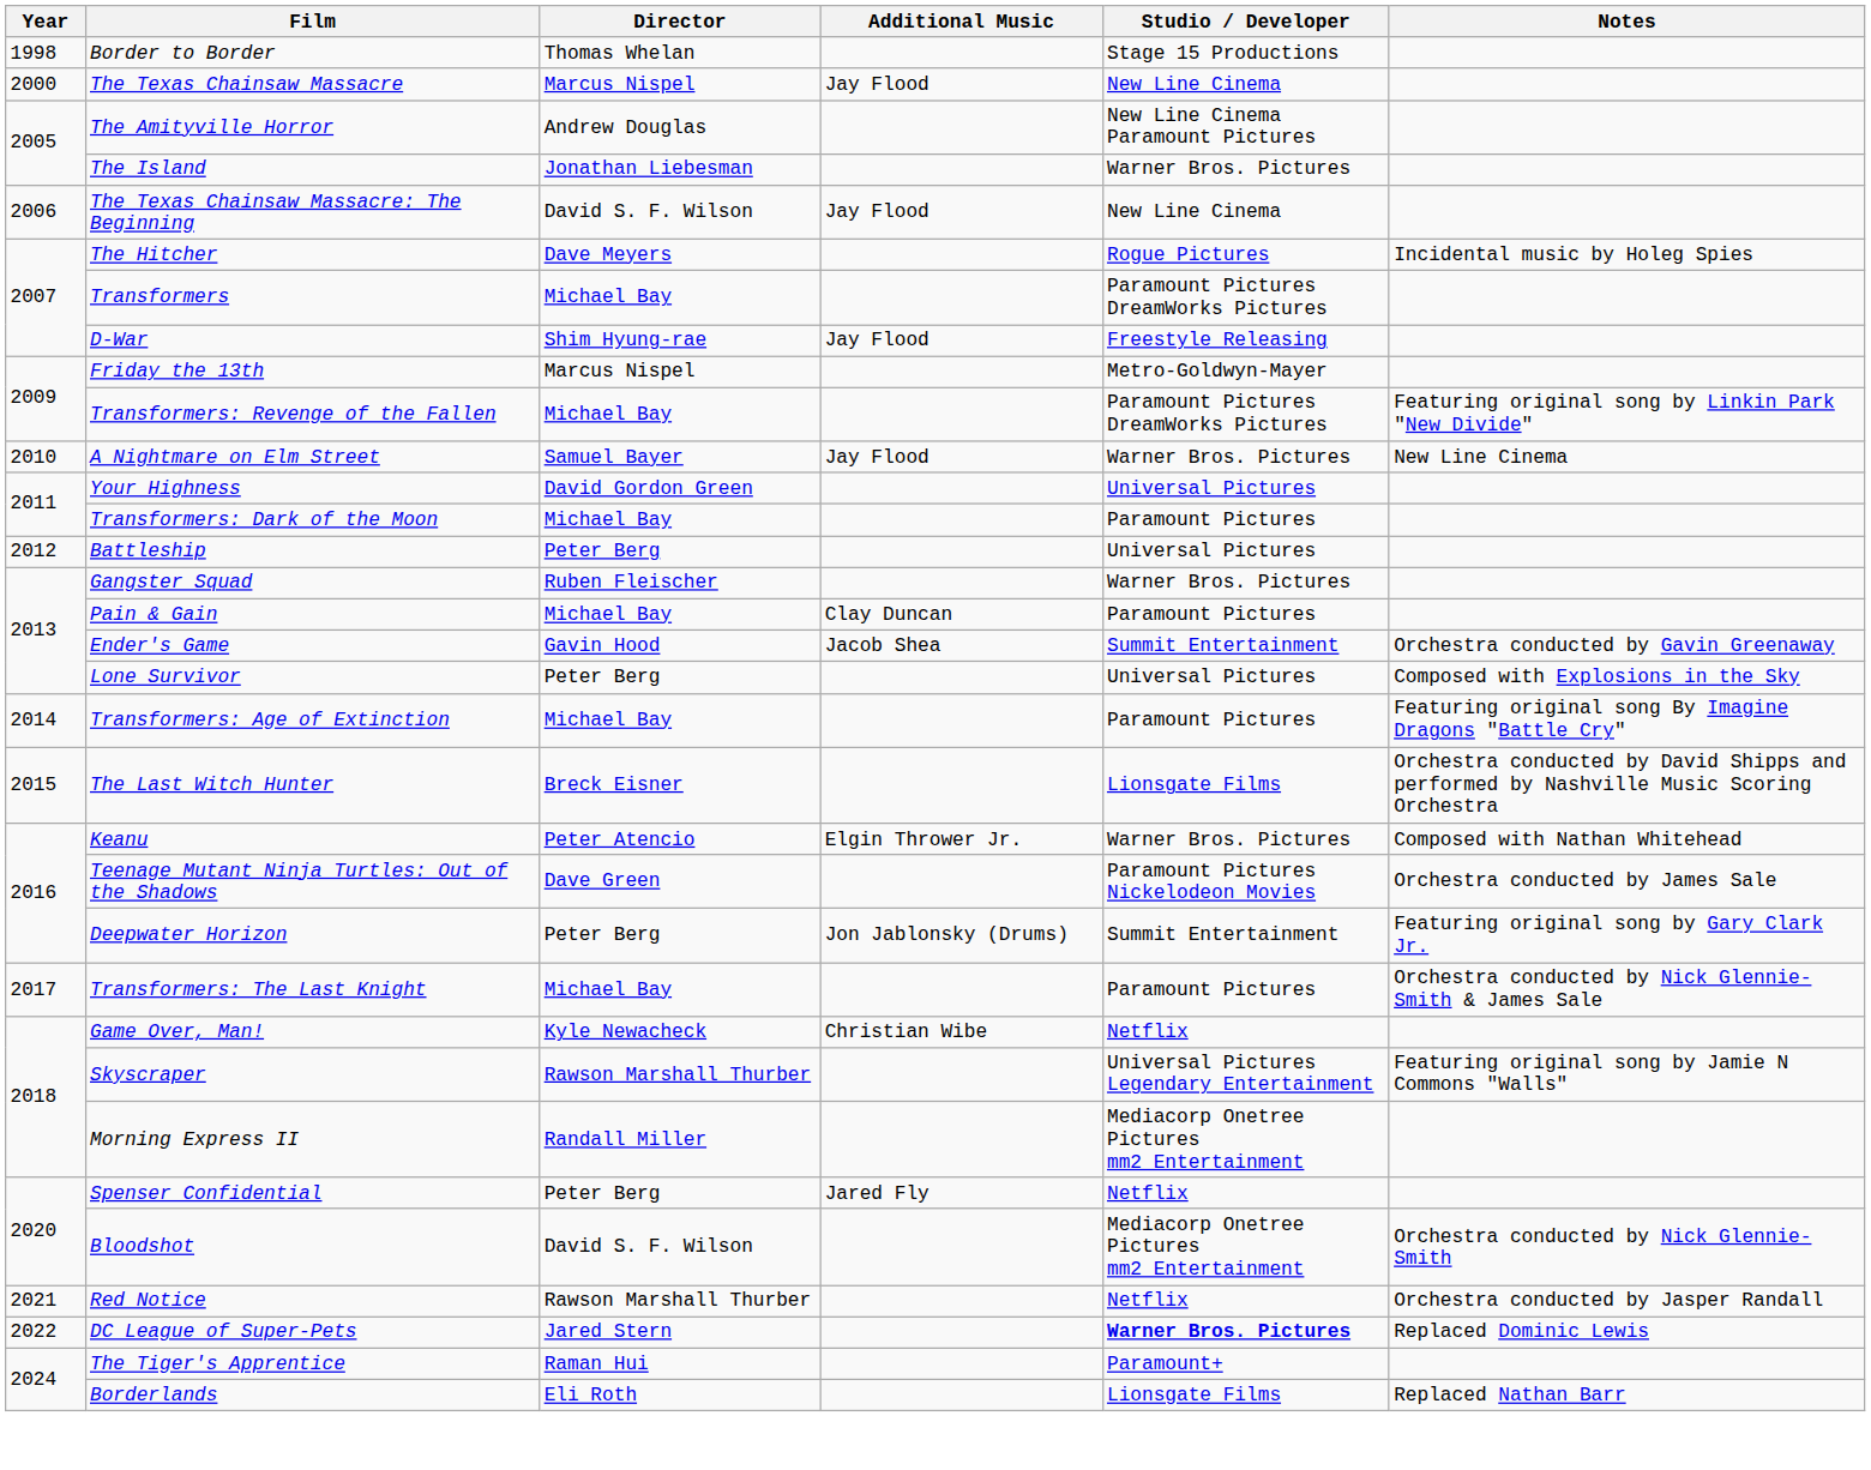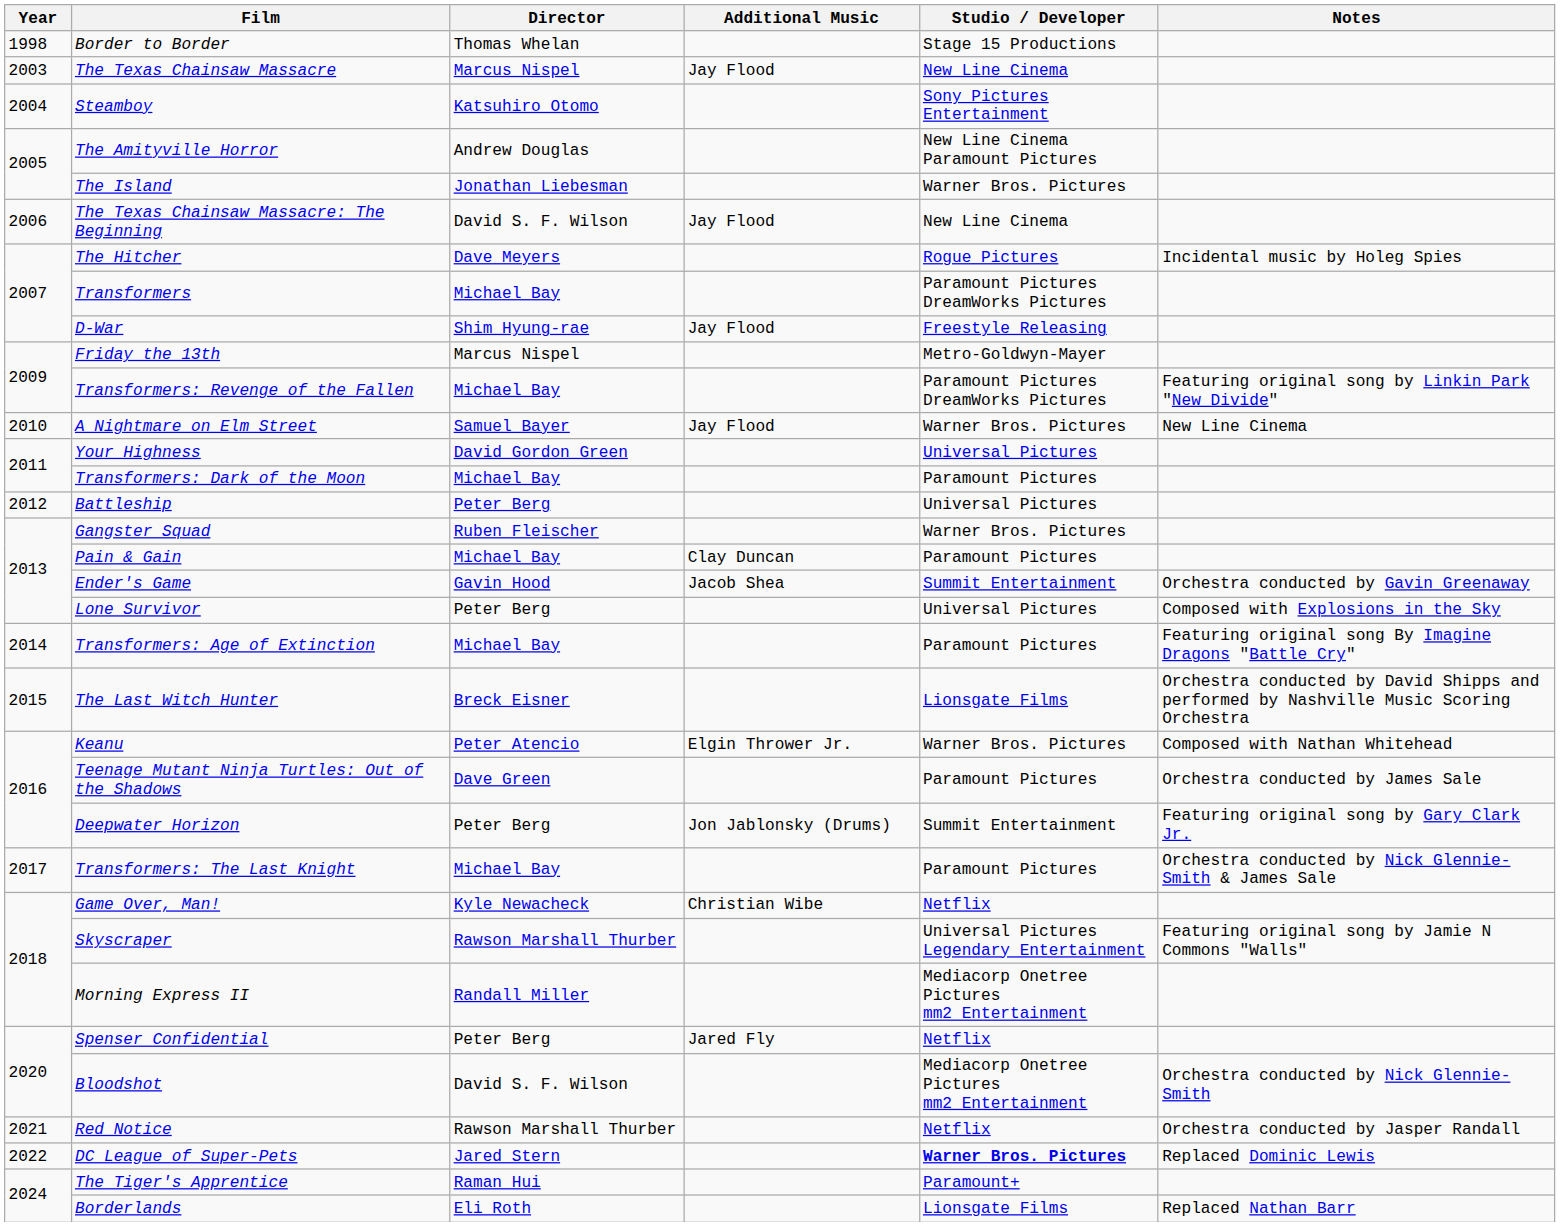 <table class="wikitable sortable">
 <tr>
 <th width="50">Year</th>
 <th style="width:330px;">Film</th>
 <th style="width:200px;">Director</th>
 <th style="width:200px;">Additional Music</th>
 <th style="width:200px;">Studio / Developer</th>
 <th style="width:350px;">Notes</th>
 </tr>
 <tr>
 <td>1998</td>
 <td><em>Border to Border</em></td>
 <td>Thomas Whelan</td>
 <td></td>
 <td>Stage 15 Productions</td>
 <td></td>
 </tr>
 <tr>
-<td>2000</td>
+<td>2003</td>
 <td><em><a href='#'>The Texas Chainsaw Massacre</a></em></td>
 <td><a href='#'>Marcus Nispel</a></td>
 <td>Jay Flood</td>
 <td><a href='#'>New Line Cinema</a></td>
+<td></td>
+</tr>
+<tr>
+<td>2004</td>
+<td><em><a href='#'>Steamboy</a></em></td>
+<td><a href='#'>Katsuhiro Otomo</a></td>
+<td></td>
+<td><a href='#'>Sony Pictures Entertainment</a></td>
 <td></td>
 </tr>
 <tr>
 <td rowspan="2">2005</td>
 <td><em><a href='#'>The Amityville Horror</a></em></td>
 <td>Andrew Douglas</td>
 <td></td>
 <td>New Line Cinema<br>Paramount Pictures</td>
 <td></td>
 </tr>
 <tr>
 <td><em><a href='#'>The Island</a></em></td>
 <td><a href='#'>Jonathan Liebesman</a></td>
 <td></td>
 <td>Warner Bros. Pictures</td>
 <td></td>
 </tr>
 <tr>
 <td>2006</td>
 <td><em><a href='#'>The Texas Chainsaw Massacre: The Beginning</a></em></td>
 <td>David S. F. Wilson</td>
 <td>Jay Flood</td>
 <td>New Line Cinema</td>
 <td></td>
 </tr>
 <tr>
 <td rowspan="3">2007</td>
 <td><em><a href='#'>The Hitcher</a></em></td>
 <td><a href='#'>Dave Meyers</a></td>
 <td></td>
 <td><a href='#'>Rogue Pictures</a></td>
 <td>Incidental music by Holeg Spies</td>
 </tr>
 <tr>
 <td><em><a href='#'>Transformers</a></em></td>
 <td><a href='#'>Michael Bay</a></td>
 <td></td>
 <td>Paramount Pictures<br>DreamWorks Pictures</td>
 <td></td>
 </tr>
 <tr>
 <td><em><a href='#'>D-War</a></em></td>
 <td><a href='#'>Shim Hyung-rae</a></td>
 <td>Jay Flood</td>
 <td><a href='#'>Freestyle Releasing</a></td>
 <td></td>
 </tr>
 <tr>
 <td rowspan="2">2009</td>
 <td><em><a href='#'>Friday the 13th</a></em></td>
 <td>Marcus Nispel</td>
 <td></td>
 <td>Metro-Goldwyn-Mayer</td>
 <td></td>
 </tr>
 <tr>
 <td><em><a href='#'>Transformers: Revenge of the Fallen</a></em></td>
 <td><a href='#'>Michael Bay</a></td>
 <td></td>
 <td>Paramount Pictures<br>DreamWorks Pictures</td>
 <td>Featuring original song by <a href='#'>Linkin Park</a> "<a href='#'>New Divide</a>"</td>
 </tr>
 <tr>
 <td>2010</td>
 <td><em><a href='#'>A Nightmare on Elm Street</a></em></td>
 <td><a href='#'>Samuel Bayer</a></td>
 <td>Jay Flood</td>
 <td>Warner Bros. Pictures</td>
 <td>New Line Cinema</td>
 </tr>
 <tr>
 <td rowspan="2">2011</td>
 <td><em><a href='#'>Your Highness</a></em></td>
 <td><a href='#'>David Gordon Green</a></td>
 <td></td>
 <td><a href='#'>Universal Pictures</a></td>
 <td></td>
 </tr>
 <tr>
 <td><em><a href='#'>Transformers: Dark of the Moon</a></em></td>
 <td><a href='#'>Michael Bay</a></td>
 <td></td>
 <td>Paramount Pictures</td>
 <td></td>
 </tr>
 <tr>
 <td>2012</td>
 <td><em><a href='#'>Battleship</a></em></td>
 <td><a href='#'>Peter Berg</a></td>
 <td></td>
 <td>Universal Pictures</td>
 <td></td>
 </tr>
 <tr>
 <td rowspan="4">2013</td>
 <td><em><a href='#'>Gangster Squad</a></em></td>
 <td><a href='#'>Ruben Fleischer</a></td>
 <td></td>
 <td>Warner Bros. Pictures</td>
 <td></td>
 </tr>
 <tr>
 <td><em><a href='#'>Pain & Gain</a></em></td>
 <td><a href='#'>Michael Bay</a></td>
 <td>Clay Duncan</td>
 <td>Paramount Pictures</td>
 <td></td>
 </tr>
 <tr>
 <td><em><a href='#'>Ender's Game</a></em></td>
 <td><a href='#'>Gavin Hood</a></td>
 <td>Jacob Shea</td>
 <td><a href='#'>Summit Entertainment</a></td>
 <td>Orchestra conducted by <a href='#'>Gavin Greenaway</a></td>
 </tr>
 <tr>
 <td><em><a href='#'>Lone Survivor</a></em></td>
 <td>Peter Berg</td>
 <td></td>
 <td>Universal Pictures</td>
 <td>Composed with <a href='#'>Explosions in the Sky</a></td>
 </tr>
 <tr>
 <td>2014</td>
 <td><em><a href='#'>Transformers: Age of Extinction</a></em></td>
 <td><a href='#'>Michael Bay</a></td>
 <td></td>
 <td>Paramount Pictures</td>
 <td>Featuring original song By <a href='#'>Imagine Dragons</a> "<a href='#'>Battle Cry</a>"</td>
 </tr>
 <tr>
 <td>2015</td>
 <td><em><a href='#'>The Last Witch Hunter</a></em></td>
 <td><a href='#'>Breck Eisner</a></td>
 <td></td>
 <td><a href='#'>Lionsgate Films</a></td>
 <td>Orchestra conducted by David Shipps and performed by Nashville Music Scoring Orchestra</td>
 </tr>
 <tr>
 <td rowspan="3">2016</td>
 <td><em><a href='#'>Keanu</a></em></td>
 <td><a href='#'>Peter Atencio</a></td>
 <td>Elgin Thrower Jr.</td>
 <td>Warner Bros. Pictures</td>
 <td>Composed with Nathan Whitehead</td>
 </tr>
 <tr>
 <td><em><a href='#'>Teenage Mutant Ninja Turtles: Out of the Shadows</a></em></td>
 <td><a href='#'>Dave Green</a></td>
 <td></td>
-<td>Paramount Pictures<br><a href='#'>Nickelodeon Movies</a></td>
+<td>Paramount Pictures</td>
 <td>Orchestra conducted by James Sale</td>
 </tr>
 <tr>
 <td><em><a href='#'>Deepwater Horizon</a></em></td>
 <td>Peter Berg</td>
 <td>Jon Jablonsky (Drums)</td>
 <td>Summit Entertainment</td>
 <td>Featuring original song by <a href='#'>Gary Clark Jr.</a></td>
 </tr>
 <tr>
 <td>2017</td>
 <td><em><a href='#'>Transformers: The Last Knight</a></em></td>
 <td><a href='#'>Michael Bay</a></td>
 <td></td>
 <td>Paramount Pictures</td>
 <td>Orchestra conducted by <a href='#'>Nick Glennie-Smith</a> & James Sale</td>
 </tr>
 <tr>
 <td rowspan=3>2018</td>
 <td><em><a href='#'>Game Over, Man!</a></em></td>
 <td><a href='#'>Kyle Newacheck</a></td>
 <td>Christian Wibe</td>
 <td><a href='#'>Netflix</a></td>
 <td></td>
 </tr>
 <tr>
 <td><em><a href='#'>Skyscraper</a></em></td>
 <td><a href='#'>Rawson Marshall Thurber</a></td>
 <td></td>
 <td>Universal Pictures<br><a href='#'>Legendary Entertainment</a></td>
 <td>Featuring original song by Jamie N Commons "Walls"</td>
 </tr>
 <tr>
 <td><em>Morning Express II</em></td>
 <td><a href='#'>Randall Miller</a></td>
 <td></td>
 <td>Mediacorp Onetree Pictures <br> <a href='#'>mm2 Entertainment</a></td>
 <td></td>
 </tr>
 <tr>
 <td rowspan=2>2020</td>
 <td><em><a href='#'>Spenser Confidential</a></em></td>
 <td>Peter Berg</td>
 <td>Jared Fly</td>
 <td><a href='#'>Netflix</a></td>
 <td></td>
 </tr>
 <tr>
 <td><em><a href='#'>Bloodshot</a></em></td>
 <td>David S. F. Wilson</td>
 <td></td>
 <td>Mediacorp Onetree Pictures <br> <a href='#'>mm2 Entertainment</a></td>
 <td>Orchestra conducted by <a href='#'>Nick Glennie-Smith</a></td>
 </tr>
 <tr>
 <td>2021</td>
 <td><em><a href='#'>Red Notice</a></em></td>
 <td>Rawson Marshall Thurber</td>
 <td></td>
 <td><a href='#'>Netflix</a></td>
 <td>Orchestra conducted by Jasper Randall</td>
 </tr>
 <tr>
 <td>2022</td>
 <td><em><a href='#'>DC League of Super-Pets</a></em></td>
 <td><a href='#'>Jared Stern</a></td>
 <td></td>
 <td><strong><a href='#'>Warner Bros. Pictures</a></strong></td>
 <td>Replaced <a href='#'>Dominic Lewis</a></td>
 </tr>
 <tr>
 <td rowspan=2>2024</td>
 <td><em><a href='#'>The Tiger's Apprentice</a></em></td>
 <td><a href='#'>Raman Hui</a></td>
 <td></td>
 <td><a href='#'>Paramount+</a></td>
 <td></td>
 </tr>
 <tr>
 <td><em><a href='#'>Borderlands</a></em></td>
 <td><a href='#'>Eli Roth</a></td>
 <td></td>
 <td><a href='#'>Lionsgate Films</a></td>
 <td>Replaced <a href='#'>Nathan Barr</a></td>
 </tr>
 </table>
